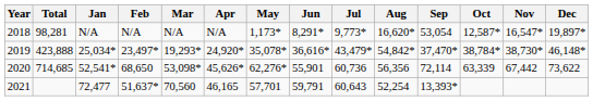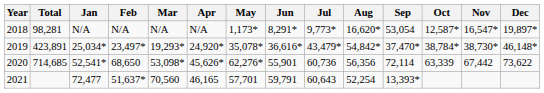 <table class="wikitable">
 <tr>
 <th>Year</th>
 <th>Total</th>
 <th>Jan</th>
 <th>Feb</th>
 <th>Mar</th>
 <th>Apr</th>
 <th>May</th>
 <th>Jun</th>
 <th>Jul</th>
 <th>Aug</th>
 <th>Sep</th>
 <th>Oct</th>
 <th>Nov</th>
 <th>Dec</th>
 </tr>
 <tr>
 <td>2018</td>
 <td>98,281</td>
 <td>N/A</td>
 <td>N/A</td>
 <td>N/A</td>
 <td>N/A</td>
 <td>1,173*</td>
 <td>8,291*</td>
 <td>9,773*</td>
 <td>16,620*</td>
 <td>53,054</td>
 <td>12,587*</td>
 <td>16,547*</td>
 <td>19,897*</td>
 </tr>
 <tr>
 <td>2019</td>
-<td>423,888</td>
+<td>423,891</td>
 <td>25,034*</td>
 <td>23,497*</td>
 <td>19,293*</td>
 <td>24,920*</td>
 <td>35,078*</td>
 <td>36,616*</td>
 <td>43,479*</td>
 <td>54,842*</td>
 <td>37,470*</td>
 <td>38,784*</td>
 <td>38,730*</td>
 <td>46,148*</td>
 </tr>
 <tr>
 <td>2020</td>
 <td>714,685</td>
 <td>52,541*</td>
 <td>68,650</td>
 <td>53,098*</td>
 <td>45,626*</td>
 <td>62,276*</td>
 <td>55,901</td>
 <td>60,736</td>
 <td>56,356</td>
 <td>72,114</td>
 <td>63,339</td>
 <td>67,442</td>
 <td>73,622</td>
 </tr>
 <tr>
 <td>2021</td>
 <td></td>
 <td>72,477</td>
 <td>51,637*</td>
 <td>70,560</td>
 <td>46,165</td>
 <td>57,701</td>
 <td>59,791</td>
 <td>60,643</td>
 <td>52,254</td>
 <td>13,393*</td>
 <td></td>
 <td></td>
 <td></td>
 </tr>
 </table>
